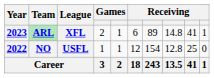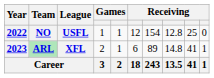 <table class="wikitable" style="text-align:center;">
 <tr>
 <th rowspan="2">Year</th>
 <th rowspan="2">Team</th>
 <th rowspan="2">League</th>
 <th colspan="2">Games</th>
 <th colspan="5">Receiving</th>
 </tr>
 <tr>
 <th></th>
 <th></th>
 <th></th>
 <th></th>
 <th></th>
 <th></th>
 <th></th>
 </tr>
 <tr>
+<th><a href='#'>2022</a></th>
+<th><a href='#'>NO</a></th>
+<th><a href='#'>USFL</a></th>
+<td>1</td>
+<td>1</td>
+<td>12</td>
+<td>154</td>
+<td>12.8</td>
+<td>25</td>
+<td>0</td>
+</tr>
+<tr>
 <th><a href='#'>2023</a></th>
 <th style="background:#afe6ba;"><a href='#'>ARL</a></th>
 <th><a href='#'>XFL</a></th>
 <td>2</td>
 <td>1</td>
 <td>6</td>
 <td>89</td>
 <td>14.8</td>
 <td>41</td>
 <td>1</td>
 </tr>
 <tr>
-<th><a href='#'>2022</a></th>
-<th><a href='#'>NO</a></th>
-<th><a href='#'>USFL</a></th>
-<td>1</td>
-<td>1</td>
-<td>12</td>
-<td>154</td>
-<td>12.8</td>
-<td>25</td>
-<td>0</td>
-</tr>
-<tr>
 <th colspan="3">Career</th>
 <th>3</th>
 <th>2</th>
 <th>18</th>
 <th>243</th>
 <th>13.5</th>
 <th>41</th>
 <th>1</th>
 </tr>
 </table>
